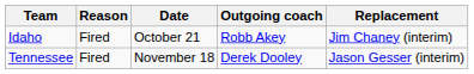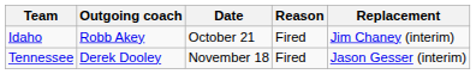 <table class="wikitable">
 <tr>
 <th>Team</th>
+<th>Outgoing coach</th>
+<th>Date</th>
 <th>Reason</th>
-<th>Date</th>
-<th>Outgoing coach</th>
 <th>Replacement</th>
 </tr>
 <tr>
 <td><a href='#'>Idaho</a></td>
+<td><a href='#'>Robb Akey</a></td>
+<td>October 21</td>
 <td>Fired</td>
-<td>October 21</td>
-<td><a href='#'>Robb Akey</a></td>
 <td><a href='#'>Jim Chaney</a> (interim)</td>
 </tr>
 <tr>
 <td><a href='#'>Tennessee</a></td>
+<td><a href='#'>Derek Dooley</a></td>
+<td>November 18</td>
 <td>Fired</td>
-<td>November 18</td>
-<td><a href='#'>Derek Dooley</a></td>
 <td><a href='#'>Jason Gesser</a> (interim)</td>
 </tr>
 </table>
